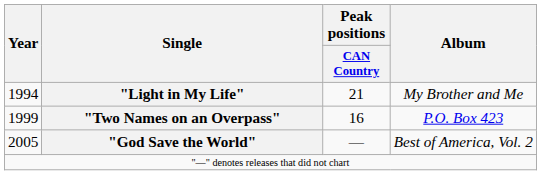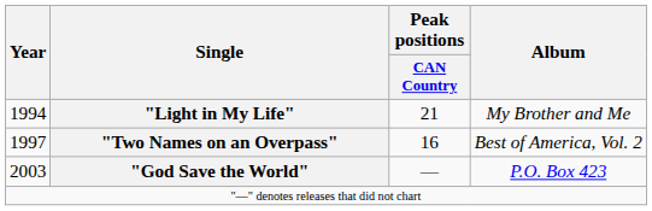 <table class="wikitable plainrowheaders" style="text-align:center;">
 <tr>
 <th rowspan="2">Year</th>
 <th rowspan="2" style="width:18em;">Single</th>
 <th>Peak positions</th>
 <th rowspan="2">Album</th>
 </tr>
 <tr style="font-size:smaller;">
 <th width="65"><a href='#'>CAN Country</a><br></th>
 </tr>
 <tr>
 <td>1994</td>
 <th scope="row">"Light in My Life"<br></th>
 <td>21</td>
 <td><em>My Brother and Me</em></td>
 </tr>
 <tr>
-<td>1999</td>
+<td>1997</td>
 <th scope="row">"Two Names on an Overpass"<br></th>
 <td>16</td>
-<td><em><a href='#'>P.O. Box 423</a></em></td>
+<td><em>Best of America, Vol. 2</em></td>
 </tr>
 <tr>
-<td>2005</td>
+<td>2003</td>
 <th scope="row">"God Save the World"<br></th>
 <td>—</td>
-<td><em>Best of America, Vol. 2</em></td>
+<td><em><a href='#'>P.O. Box 423</a></em></td>
 </tr>
 <tr>
 <td colspan="4" style="font-size:8pt">"—" denotes releases that did not chart</td>
 </tr>
 </table>
